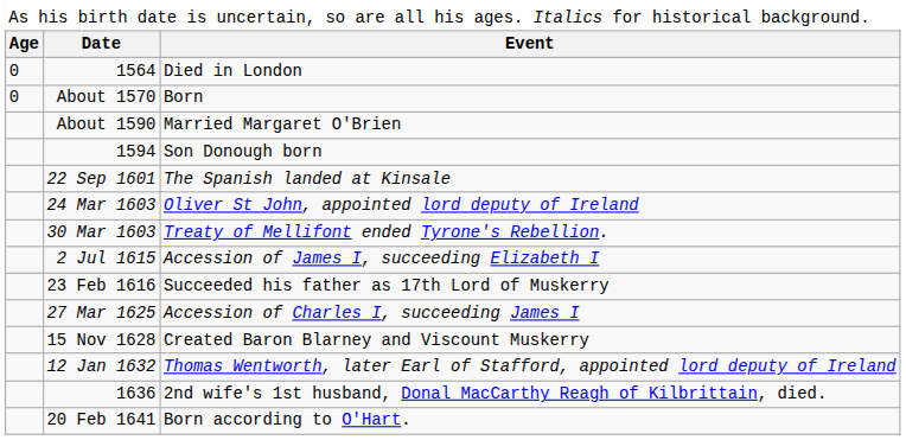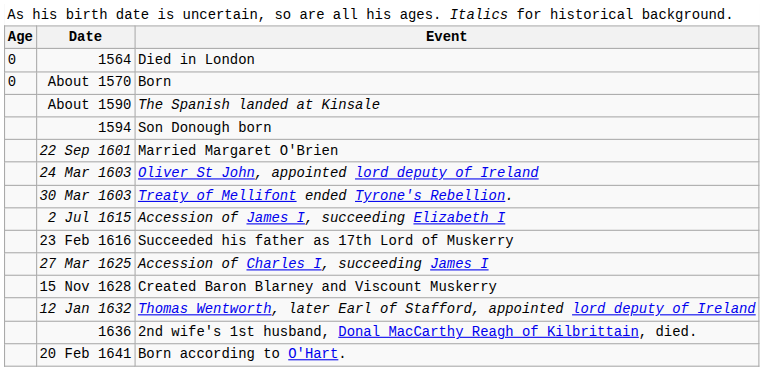 <table class="wikitable mw-collapsible mw-collapsed" style="border: none;">
 <tr>
 <td colspan=3 style="background: white; border: none;">As his birth date is uncertain, so are all his ages. <em>Italics</em> for historical background.</td>
 </tr>
 <tr>
 <th scope="col">Age</th>
 <th scope="col">Date</th>
 <th scope="col">Event</th>
 </tr>
 <tr>
 <td>0</td>
 <td align=right>1564</td>
 <td>Died in London</td>
 </tr>
 <tr>
 <td>0</td>
 <td align=right>About 1570</td>
 <td>Born</td>
 </tr>
 <tr>
 <td></td>
 <td align=right>About 1590</td>
-<td>Married Margaret O'Brien</td>
+<td><em>The Spanish landed at Kinsale</em></td>
 </tr>
 <tr>
 <td></td>
 <td align=right>1594</td>
 <td>Son Donough born</td>
 </tr>
 <tr>
 <td></td>
 <td align=right><em>22 Sep 1601</em></td>
-<td><em>The Spanish landed at Kinsale</em></td>
+<td>Married Margaret O'Brien</td>
 </tr>
 <tr>
 <td></td>
 <td align=right><em>24 Mar 1603</em></td>
 <td><em><a href='#'>Oliver St John</a>, appointed <a href='#'>lord deputy of Ireland</a></em></td>
 </tr>
 <tr>
 <td></td>
 <td align=right><em>30 Mar 1603</em></td>
 <td><em><a href='#'>Treaty of Mellifont</a> ended <a href='#'>Tyrone's Rebellion</a>.</em></td>
 </tr>
 <tr>
 <td></td>
 <td align=right><em>2 Jul 1615</em></td>
 <td><em>Accession of <a href='#'>James I</a>, succeeding <a href='#'>Elizabeth I</a></em></td>
 </tr>
 <tr>
 <td></td>
 <td align=right>23 Feb 1616</td>
 <td>Succeeded his father as 17th Lord of Muskerry</td>
 </tr>
 <tr>
 <td></td>
 <td align=right><em>27 Mar 1625</em></td>
 <td><em>Accession of <a href='#'>Charles I</a>, succeeding <a href='#'>James I</a></em></td>
 </tr>
 <tr>
 <td></td>
 <td align=right>15 Nov 1628</td>
 <td>Created Baron Blarney and Viscount Muskerry</td>
 </tr>
 <tr>
 <td></td>
 <td align=right><em>12 Jan 1632</em></td>
 <td><em><a href='#'>Thomas Wentworth</a>, later Earl of Stafford, appointed <a href='#'>lord deputy of Ireland</a></em></td>
 </tr>
 <tr>
 <td></td>
 <td align=right>1636</td>
 <td>2nd wife's 1st husband, <a href='#'>Donal MacCarthy Reagh of Kilbrittain</a>, died.</td>
 </tr>
 <tr>
 <td></td>
 <td align=right>20 Feb 1641</td>
 <td>Born according to <a href='#'>O'Hart</a>.</td>
 </tr>
 </table>
